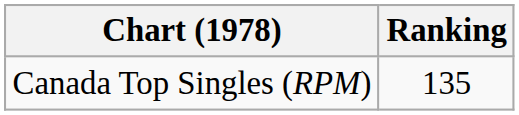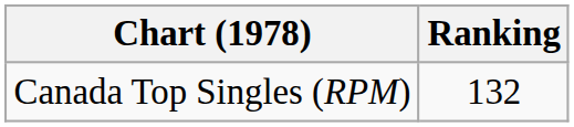 <table class="wikitable">
 <tr>
 <th align="left">Chart (1978)</th>
 <th style="text-align:center;">Ranking</th>
 </tr>
 <tr>
 <td>Canada Top Singles (<em>RPM</em>)</td>
-<td style="text-align:center;">135</td>
+<td style="text-align:center;">132</td>
 </tr>
 </table>
